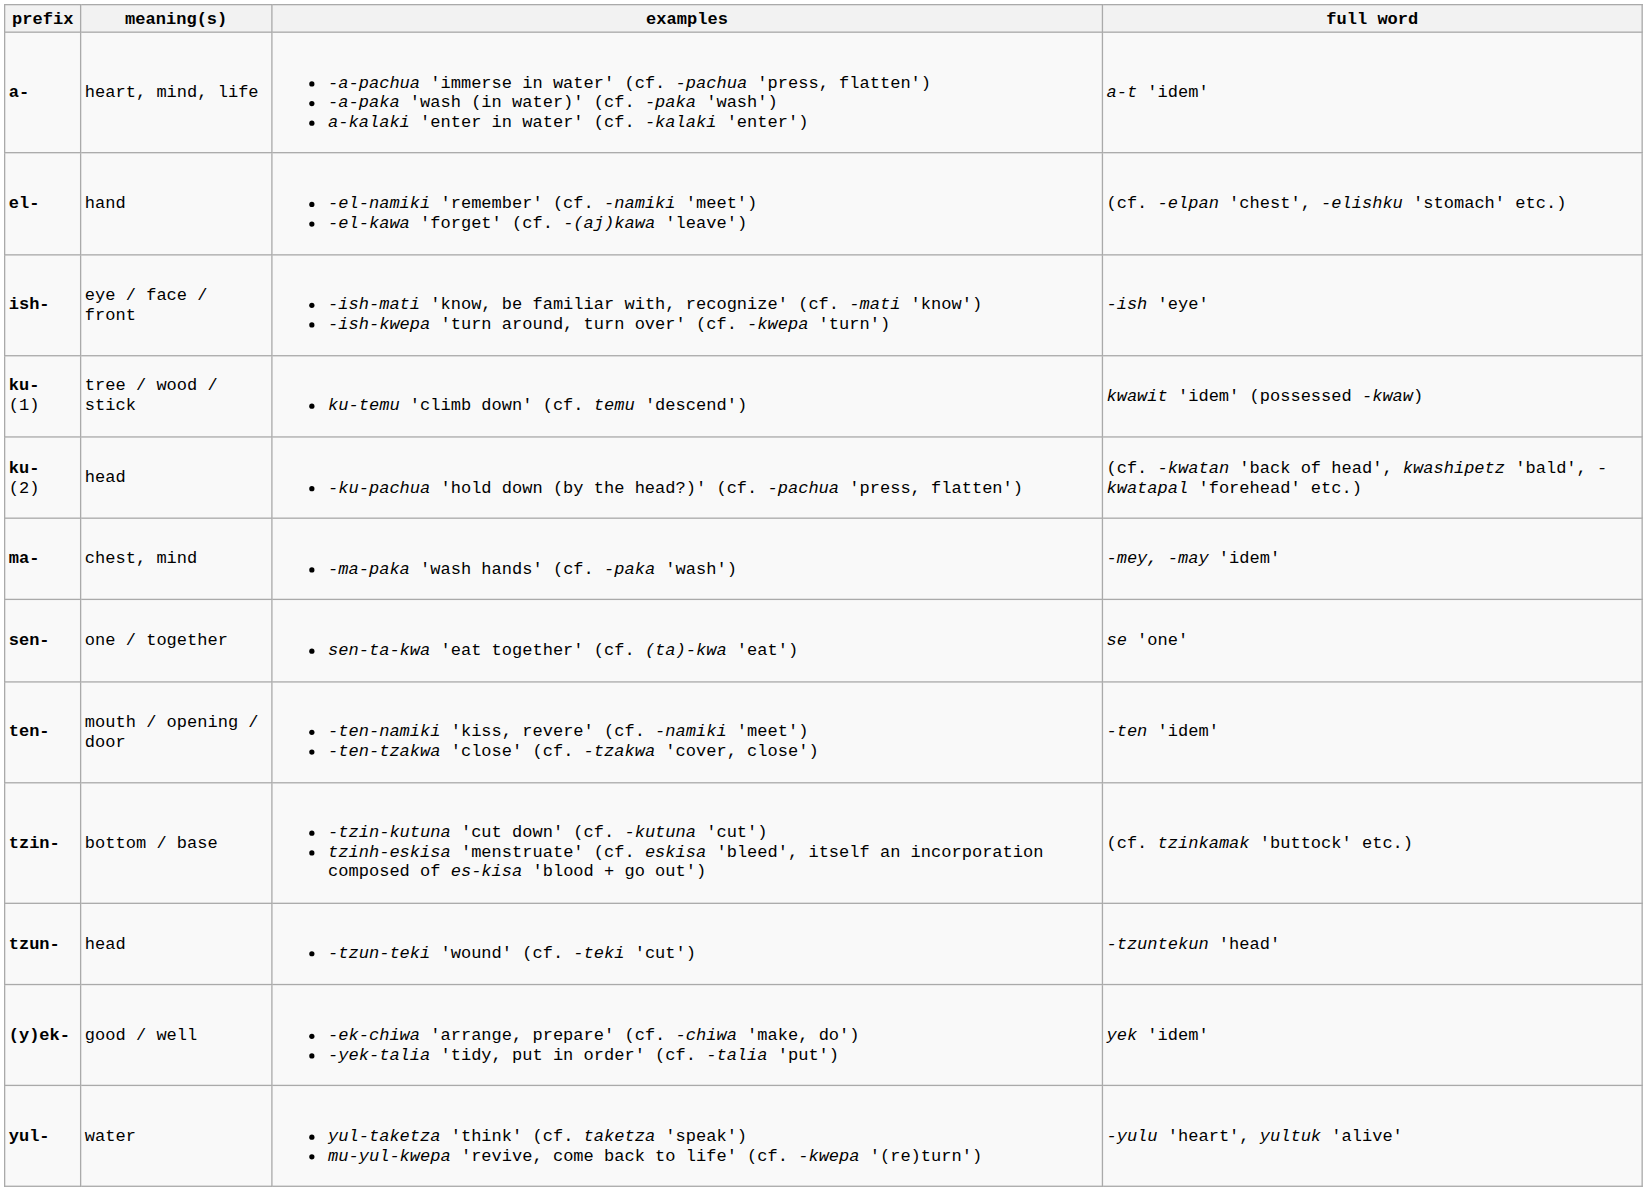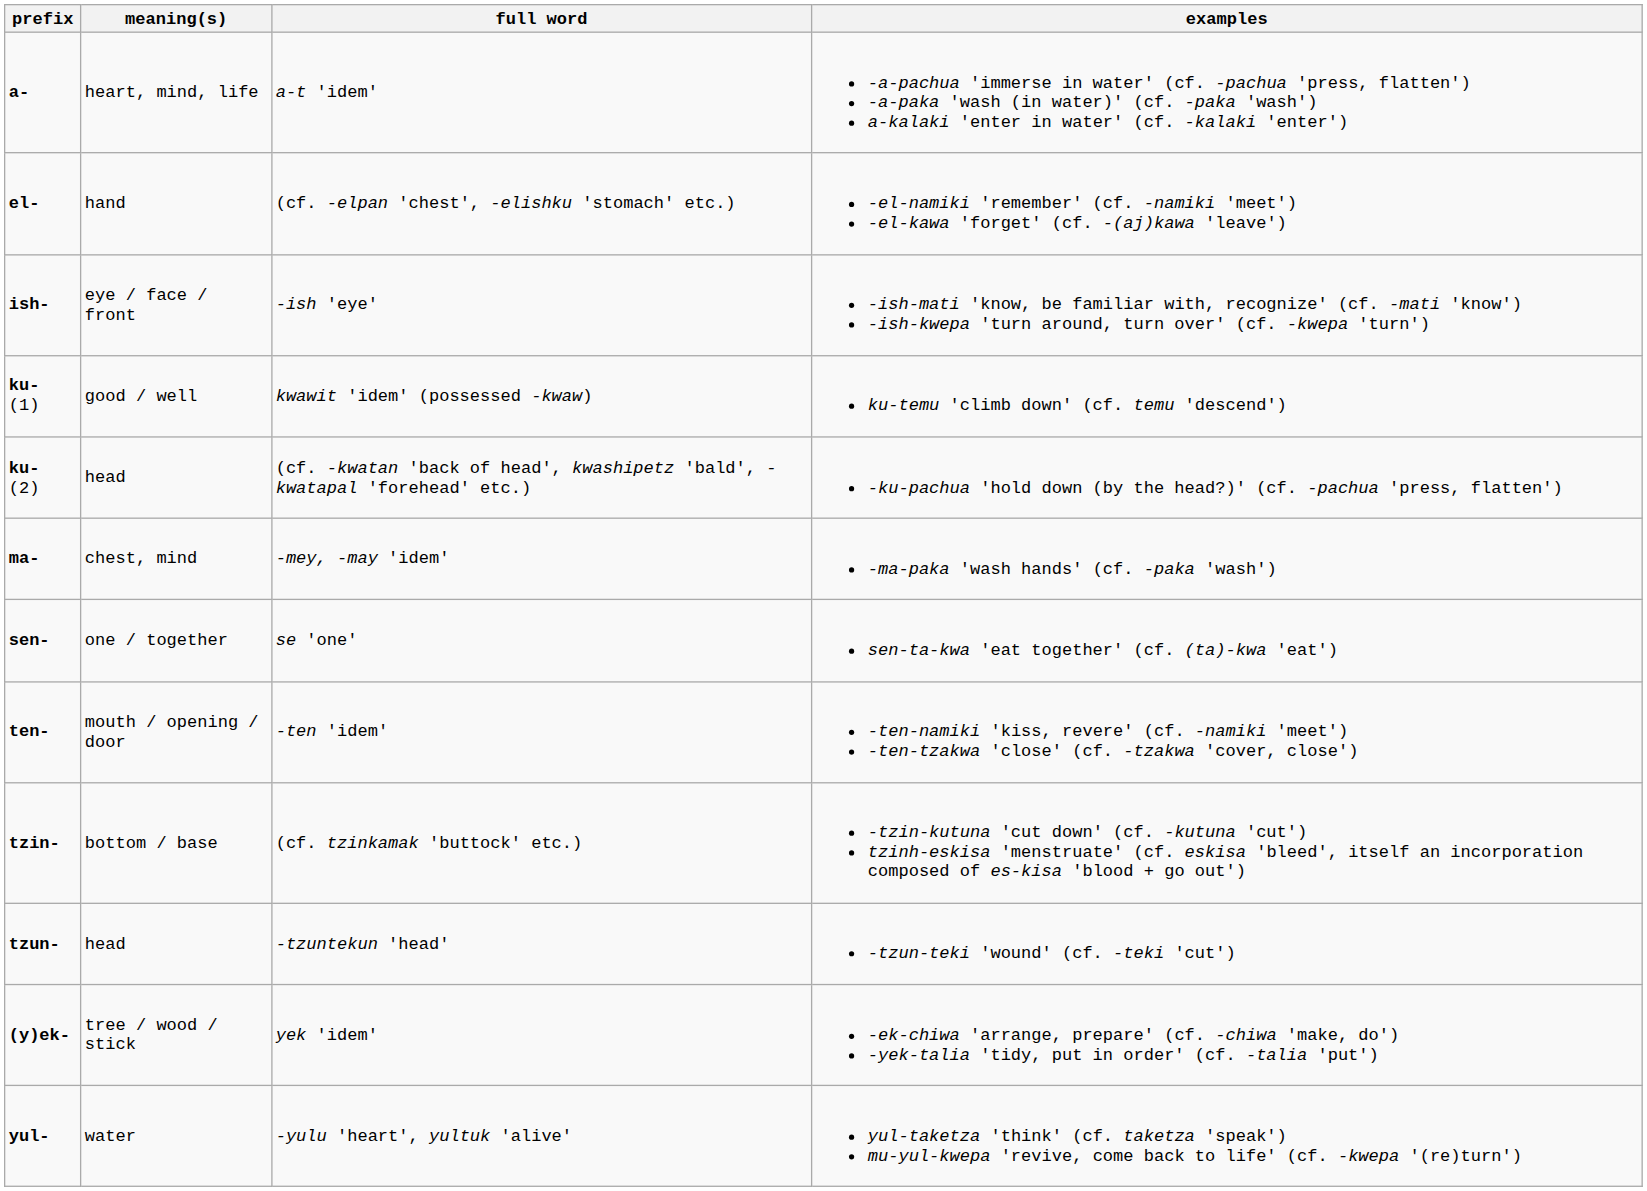 <table class=wikitable>
 <tr>
 <th>prefix</th>
 <th>meaning(s)</th>
+<th>full word</th>
 <th>examples</th>
-<th>full word</th>
 </tr>
 <tr>
 <td><strong>a-</strong></td>
 <td>heart, mind, life</td>
+<td><em>a-t</em> 'idem'</td>
 <td><br><ul><li><em>-a-pachua</em> 'immerse in water' (cf. <em>-pachua</em> 'press, flatten')</li><li><em>-a-paka</em> 'wash (in water)' (cf. <em>-paka</em> 'wash')</li><li><em>a-kalaki</em> 'enter in water' (cf. <em>-kalaki</em> 'enter')</li></ul></td>
-<td><em>a-t</em> 'idem'</td>
 </tr>
 <tr>
 <td><strong>el-</strong></td>
 <td>hand</td>
+<td>(cf. <em>-elpan</em> 'chest', <em>-elishku</em> 'stomach' etc.)</td>
 <td><br><ul><li><em>-el-namiki</em> 'remember' (cf. <em>-namiki</em> 'meet')</li><li><em>-el-kawa</em> 'forget' (cf. <em>-(aj)kawa</em> 'leave')</li></ul></td>
-<td>(cf. <em>-elpan</em> 'chest', <em>-elishku</em> 'stomach' etc.)</td>
 </tr>
 <tr>
 <td><strong>ish-</strong></td>
 <td>eye / face / front</td>
+<td><em>-ish</em> 'eye'</td>
 <td><br><ul><li><em>-ish-mati</em> 'know, be familiar with, recognize' (cf. <em>-mati</em> 'know')</li><li><em>-ish-kwepa</em> 'turn around, turn over' (cf. <em>-kwepa</em> 'turn')</li></ul></td>
-<td><em>-ish</em> 'eye'</td>
 </tr>
 <tr>
 <td><strong>ku-</strong> (1)</td>
-<td>tree / wood / stick</td>
+<td>good / well</td>
+<td><em>kwawit</em> 'idem' (possessed <em>-kwaw</em>)</td>
 <td><br><ul><li><em>ku-temu</em> 'climb down' (cf. <em>temu</em> 'descend')</li></ul></td>
-<td><em>kwawit</em> 'idem' (possessed <em>-kwaw</em>)</td>
 </tr>
 <tr>
 <td><strong>ku-</strong> (2)</td>
 <td>head</td>
+<td>(cf. <em>-kwatan</em> 'back of head', <em>kwashipetz</em> 'bald', <em>-kwatapal</em> 'forehead' etc.)</td>
 <td><br><ul><li><em>-ku-pachua</em> 'hold down (by the head?)' (cf. <em>-pachua</em> 'press, flatten')</li></ul></td>
-<td>(cf. <em>-kwatan</em> 'back of head', <em>kwashipetz</em> 'bald', <em>-kwatapal</em> 'forehead' etc.)</td>
 </tr>
 <tr>
 <td><strong>ma-</strong></td>
 <td>chest, mind</td>
+<td><em>-mey, -may</em> 'idem'</td>
 <td><br><ul><li><em>-ma-paka</em> 'wash hands' (cf. <em>-paka</em> 'wash')</li></ul></td>
-<td><em>-mey, -may</em> 'idem'</td>
 </tr>
 <tr>
 <td><strong>sen-</strong></td>
 <td>one / together</td>
+<td><em>se</em> 'one'</td>
 <td><br><ul><li><em>sen-ta-kwa</em> 'eat together' (cf. <em>(ta)-kwa</em> 'eat')</li></ul></td>
-<td><em>se</em> 'one'</td>
 </tr>
 <tr>
 <td><strong>ten-</strong></td>
 <td>mouth / opening / door</td>
+<td><em>-ten</em> 'idem'</td>
 <td><br><ul><li><em>-ten-namiki</em> 'kiss, revere' (cf. <em>-namiki</em> 'meet')</li><li><em>-ten-tzakwa</em> 'close' (cf. <em>-tzakwa</em> 'cover, close')</li></ul></td>
-<td><em>-ten</em> 'idem'</td>
 </tr>
 <tr>
 <td><strong>tzin-</strong></td>
 <td>bottom / base</td>
+<td>(cf. <em>tzinkamak</em> 'buttock' etc.)</td>
 <td><br><ul><li><em>-tzin-kutuna</em> 'cut down' (cf. <em>-kutuna</em> 'cut')</li><li><em>tzinh-eskisa</em> 'menstruate' (cf. <em>eskisa</em> 'bleed', itself an incorporation composed of <em>es-kisa</em> 'blood + go out')</li></ul></td>
-<td>(cf. <em>tzinkamak</em> 'buttock' etc.)</td>
 </tr>
 <tr>
 <td><strong>tzun-</strong></td>
 <td>head</td>
+<td><em>-tzuntekun</em> 'head'</td>
 <td><br><ul><li><em>-tzun-teki</em> 'wound' (cf. <em>-teki</em> 'cut')</li></ul></td>
-<td><em>-tzuntekun</em> 'head'</td>
 </tr>
 <tr>
 <td><strong>(y)ek-</strong></td>
-<td>good / well</td>
+<td>tree / wood / stick</td>
+<td><em>yek</em> 'idem'</td>
 <td><br><ul><li><em>-ek-chiwa</em> 'arrange, prepare' (cf. <em>-chiwa</em> 'make, do')</li><li><em>-yek-talia</em> 'tidy, put in order' (cf. <em>-talia</em> 'put')</li></ul></td>
-<td><em>yek</em> 'idem'</td>
 </tr>
 <tr>
 <td><strong>yul-</strong></td>
 <td>water</td>
+<td><em>-yulu</em> 'heart', <em>yultuk</em> 'alive'</td>
 <td><br><ul><li><em>yul-taketza</em> 'think' (cf. <em>taketza</em> 'speak')</li><li><em>mu-yul-kwepa</em> 'revive, come back to life' (cf. <em>-kwepa</em> '(re)turn')</li></ul></td>
-<td><em>-yulu</em> 'heart', <em>yultuk</em> 'alive'</td>
 </tr>
 </table>
